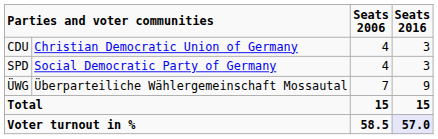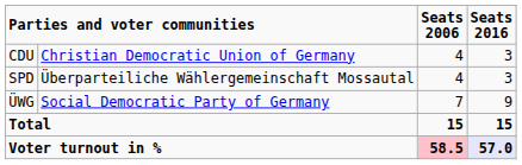 <table class="wikitable">
 <tr --  class="hintergrundfarbe5">
 <td colspan="2"><strong>Parties and voter communities</strong></td>
 <td align="center"><strong>Seats<br>2006</strong></td>
 <td align="center"><strong>Seats<br>2016</strong></td>
 </tr>
 <tr --->
 <td>CDU</td>
 <td><a href='#'>Christian Democratic Union of Germany</a></td>
 <td align="right">4</td>
 <td align="right">3</td>
 </tr>
 <tr --->
 <td>SPD</td>
-<td><a href='#'>Social Democratic Party of Germany</a></td>
+<td>Überparteiliche Wählergemeinschaft Mossautal</td>
 <td align="right">4</td>
 <td align="right">3</td>
 </tr>
 <tr --->
 <td>ÜWG</td>
-<td>Überparteiliche Wählergemeinschaft Mossautal</td>
+<td><a href='#'>Social Democratic Party of Germany</a></td>
 <td align="right">7</td>
 <td align="right">9</td>
 </tr>
 <tr --- class="hintergrundfarbe5">
 <td colspan="2"><strong>Total</strong></td>
 <td align="right"><strong>15</strong></td>
 <td align="right"><strong>15</strong></td>
 </tr>
 <tr --- class="hintergrundfarbe5">
 <td colspan="2"><strong>Voter turnout in %</strong></td>
-<td align="right"><strong>58.5</strong></td>
+<td align="right" style="background: pink;"><strong>58.5</strong></td>
 <td align="right" style="background: lavender;"><strong>57.0</strong></td>
 </tr>
 </table>
